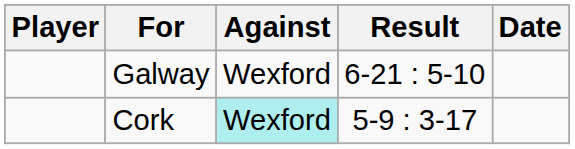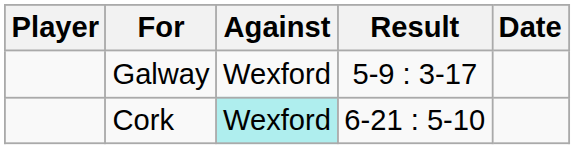 <table class="wikitable sortable">
 <tr>
 <th>Player</th>
 <th>For</th>
 <th>Against</th>
 <th align=center>Result</th>
 <th>Date</th>
 </tr>
 <tr>
 <td></td>
 <td>Galway</td>
 <td>Wexford</td>
-<td align="center">6-21 : 5-10</td>
+<td align="center">5-9 : 3-17</td>
 <td></td>
 </tr>
 <tr>
 <td></td>
 <td>Cork</td>
 <td style="background: paleturquoise;">Wexford</td>
-<td align="center">5-9 : 3-17</td>
+<td align="center">6-21 : 5-10</td>
 <td></td>
 </tr>
 </table>
